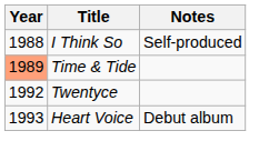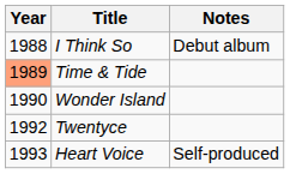 <table class="wikitable">
 <tr>
 <th>Year</th>
 <th>Title</th>
 <th>Notes</th>
 </tr>
 <tr>
 <td>1988</td>
 <td><em>I Think So</em></td>
-<td>Self-produced</td>
+<td>Debut album</td>
 </tr>
 <tr>
 <td style="background: lightsalmon;">1989</td>
 <td><em>Time & Tide</em></td>
+<td></td>
+</tr>
+<tr>
+<td>1990</td>
+<td><em>Wonder Island</em></td>
 <td></td>
 </tr>
 <tr>
 <td>1992</td>
 <td><em>Twentyce</em></td>
 <td></td>
 </tr>
 <tr>
 <td>1993</td>
 <td><em>Heart Voice</em></td>
-<td>Debut album</td>
+<td>Self-produced</td>
 </tr>
 </table>
